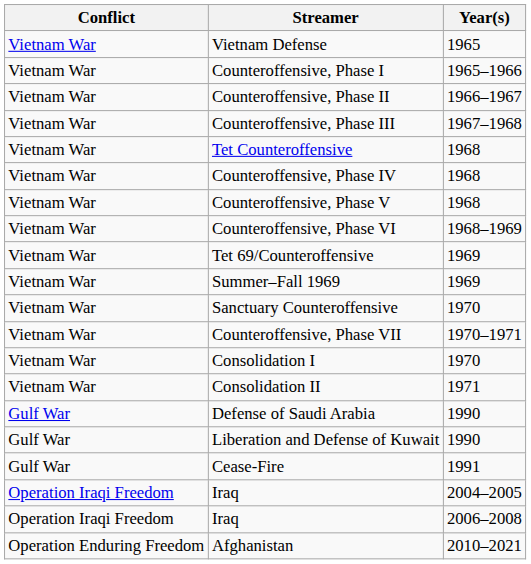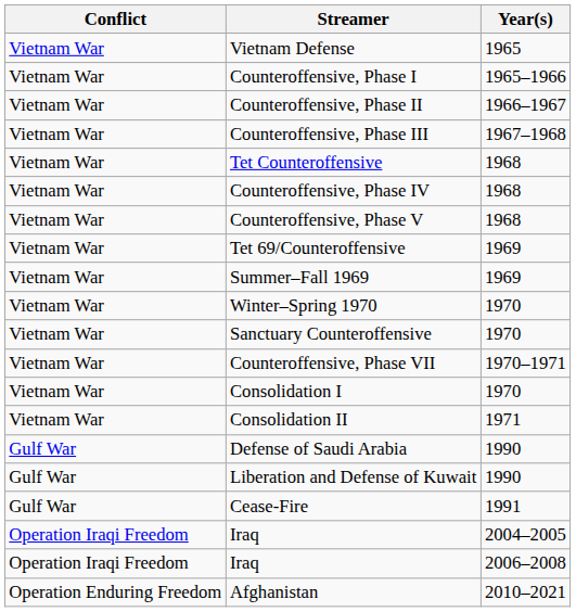 <table class=wikitable>
 <tr style="background:#efefef;">
 <th>Conflict</th>
 <th>Streamer</th>
 <th>Year(s)</th>
 </tr>
 <tr>
 <td><a href='#'>Vietnam War</a></td>
 <td>Vietnam Defense</td>
 <td>1965</td>
 </tr>
 <tr>
 <td>Vietnam War</td>
 <td>Counteroffensive, Phase I</td>
 <td>1965–1966</td>
 </tr>
 <tr>
 <td>Vietnam War</td>
 <td>Counteroffensive, Phase II</td>
 <td>1966–1967</td>
 </tr>
 <tr>
 <td>Vietnam War</td>
 <td>Counteroffensive, Phase III</td>
 <td>1967–1968</td>
 </tr>
 <tr>
 <td>Vietnam War</td>
 <td><a href='#'>Tet Counteroffensive</a></td>
 <td>1968</td>
 </tr>
 <tr>
 <td>Vietnam War</td>
 <td>Counteroffensive, Phase IV</td>
 <td>1968</td>
 </tr>
 <tr>
 <td>Vietnam War</td>
 <td>Counteroffensive, Phase V</td>
 <td>1968</td>
 </tr>
 <tr>
 <td>Vietnam War</td>
-<td>Counteroffensive, Phase VI</td>
-<td>1968–1969</td>
-</tr>
-<tr>
-<td>Vietnam War</td>
 <td>Tet 69/Counteroffensive</td>
 <td>1969</td>
 </tr>
 <tr>
 <td>Vietnam War</td>
 <td>Summer–Fall 1969</td>
 <td>1969</td>
+</tr>
+<tr>
+<td>Vietnam War</td>
+<td>Winter–Spring 1970</td>
+<td>1970</td>
 </tr>
 <tr>
 <td>Vietnam War</td>
 <td>Sanctuary Counteroffensive</td>
 <td>1970</td>
 </tr>
 <tr>
 <td>Vietnam War</td>
 <td>Counteroffensive, Phase VII</td>
 <td>1970–1971</td>
 </tr>
 <tr>
 <td>Vietnam War</td>
 <td>Consolidation I</td>
 <td>1970</td>
 </tr>
 <tr>
 <td>Vietnam War</td>
 <td>Consolidation II</td>
 <td>1971</td>
 </tr>
 <tr>
 <td><a href='#'>Gulf War</a></td>
 <td>Defense of Saudi Arabia</td>
 <td>1990</td>
 </tr>
 <tr>
 <td>Gulf War</td>
 <td>Liberation and Defense of Kuwait</td>
 <td>1990</td>
 </tr>
 <tr>
 <td>Gulf War</td>
 <td>Cease-Fire</td>
 <td>1991</td>
 </tr>
 <tr>
 <td><a href='#'>Operation Iraqi Freedom</a></td>
 <td>Iraq</td>
 <td>2004–2005</td>
 </tr>
 <tr>
 <td>Operation Iraqi Freedom</td>
 <td>Iraq</td>
 <td>2006–2008</td>
 </tr>
 <tr>
 <td>Operation Enduring Freedom</td>
 <td>Afghanistan</td>
 <td>2010–2021</td>
 </tr>
 </table>
